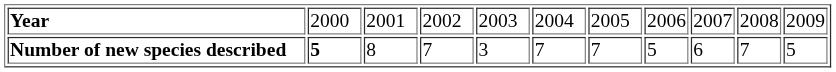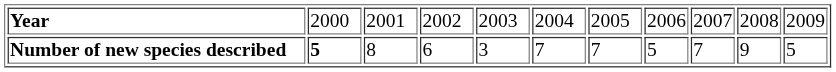 <table border="1">
 <tr>
 <td style="width:240px"><strong>Year</strong></td>
 <td style="width:40px">2000</td>
 <td style="width:40px">2001</td>
 <td style="width:40px">2002</td>
 <td style="width:40px">2003</td>
 <td style="width:40px">2004</td>
 <td style="width:40px">2005</td>
 <td>2006</td>
 <td>2007</td>
 <td>2008</td>
 <td>2009</td>
 </tr>
 <tr>
 <td><strong>Number of new species described</strong></td>
 <td><strong>5</strong></td>
 <td>8</td>
-<td>7</td>
+<td>6</td>
 <td>3</td>
 <td>7</td>
 <td>7</td>
 <td>5</td>
-<td>6</td>
 <td>7</td>
+<td>9</td>
 <td>5</td>
 </tr>
 </table>
